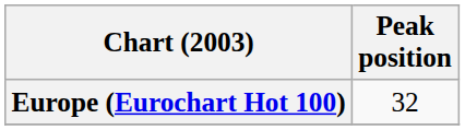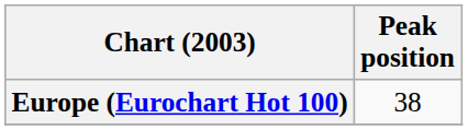 <table class="wikitable sortable plainrowheaders" style="text-align:center">
 <tr>
 <th>Chart (2003)</th>
 <th>Peak<br>position</th>
 </tr>
 <tr>
 <th scope="row">Europe (<a href='#'>Eurochart Hot 100</a>)</th>
-<td>32</td>
+<td>38</td>
 </tr>
 <tr>
 </tr>
 <tr>
 </tr>
 </table>
